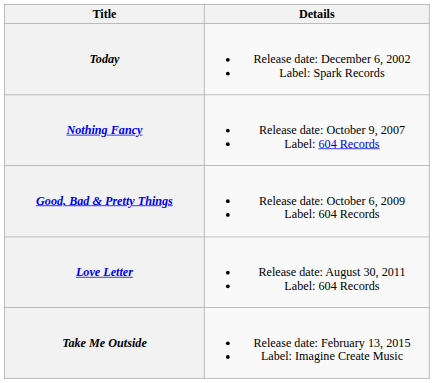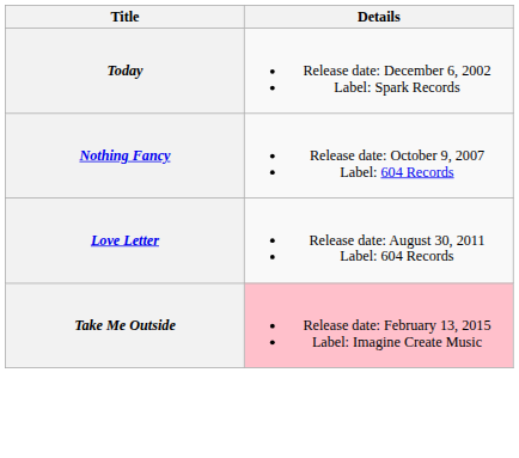 <table class="wikitable plainrowheaders" style="text-align:center;">
 <tr>
 <th style="width:16em;">Title</th>
 <th style="width:18em;">Details</th>
 </tr>
 <tr>
 <th scope="row"><em>Today</em></th>
 <td><br><ul><li>Release date: December 6, 2002</li><li>Label: Spark Records</li></ul></td>
 </tr>
 <tr>
 <th scope="row"><em><a href='#'>Nothing Fancy</a></em></th>
 <td><br><ul><li>Release date: October 9, 2007</li><li>Label: <a href='#'>604 Records</a></li></ul></td>
 </tr>
 <tr>
-<th scope="row"><em><a href='#'>Good, Bad & Pretty Things</a></em></th>
-<td><br><ul><li>Release date: October 6, 2009</li><li>Label: 604 Records</li></ul></td>
-</tr>
-<tr>
 <th scope="row"><em><a href='#'>Love Letter</a></em></th>
 <td><br><ul><li>Release date: August 30, 2011</li><li>Label: 604 Records</li></ul></td>
 </tr>
 <tr>
 <th scope="row"><em>Take Me Outside</em></th>
-<td><br><ul><li>Release date: February 13, 2015</li><li>Label: Imagine Create Music</li></ul></td>
+<td style="background: pink;"><br><ul><li>Release date: February 13, 2015</li><li>Label: Imagine Create Music</li></ul></td>
 </tr>
 </table>
